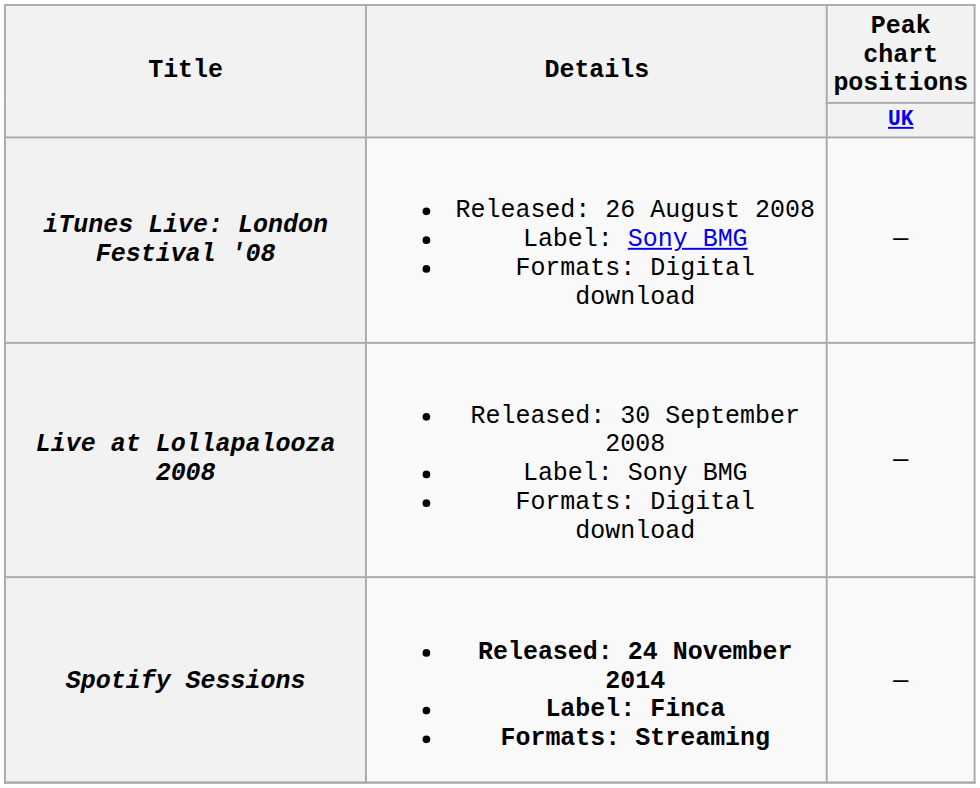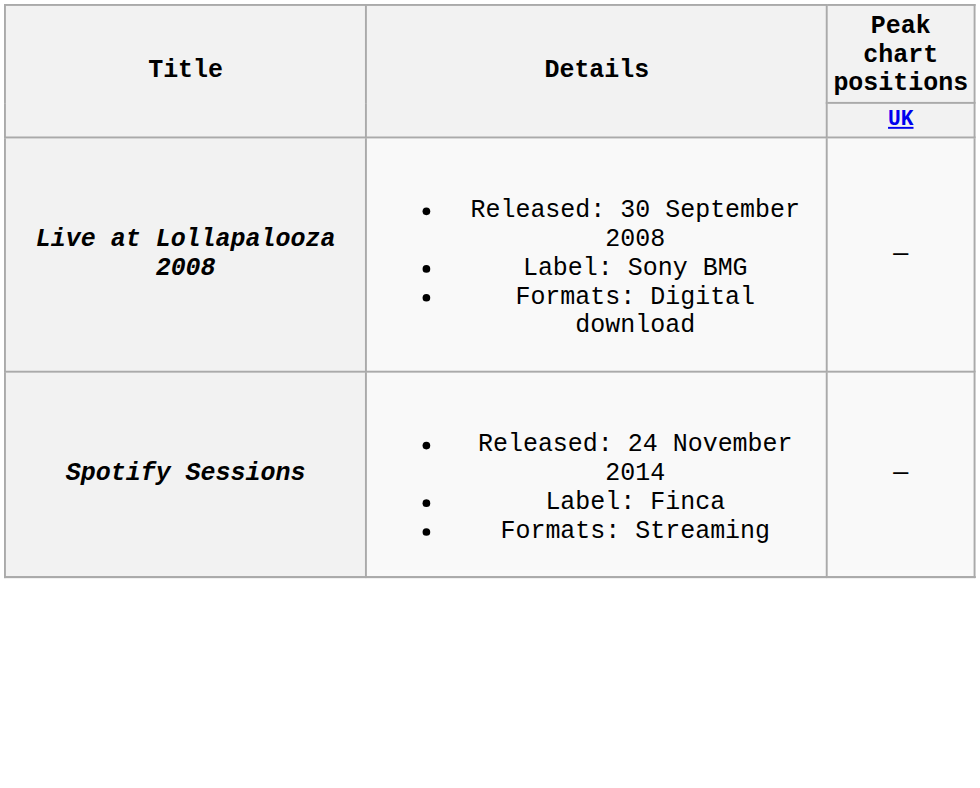 <table class="wikitable plainrowheaders" style="text-align:center;">
 <tr>
 <th scope="col" rowspan="2" style="width:14em;">Title</th>
 <th scope="col" rowspan="2" style="width:18em;">Details</th>
 <th colspan="1" scope="col">Peak chart positions</th>
 </tr>
 <tr>
 <th style="width:3em;font-size:85%"><a href='#'>UK</a><br></th>
 </tr>
 <tr>
-<th scope="row"><em>iTunes Live: London Festival '08</em></th>
-<td><br><ul><li>Released: 26 August 2008</li><li>Label: <a href='#'>Sony BMG</a></li><li>Formats: Digital download</li></ul></td>
-<td>—</td>
-</tr>
-<tr>
 <th scope="row"><em>Live at Lollapalooza 2008</em></th>
 <td><br><ul><li>Released: 30 September 2008</li><li>Label: Sony BMG</li><li>Formats: Digital download</li></ul></td>
 <td>—</td>
 </tr>
 <tr>
 <th scope="row"><em>Spotify Sessions</em></th>
-<td><strong><br><ul><li>Released: 24 November 2014</li><li>Label: Finca</li><li>Formats: Streaming</li></ul></strong></td>
+<td><br><ul><li>Released: 24 November 2014</li><li>Label: Finca</li><li>Formats: Streaming</li></ul></td>
 <td>—</td>
 </tr>
 <tr>
 </tr>
 </table>
